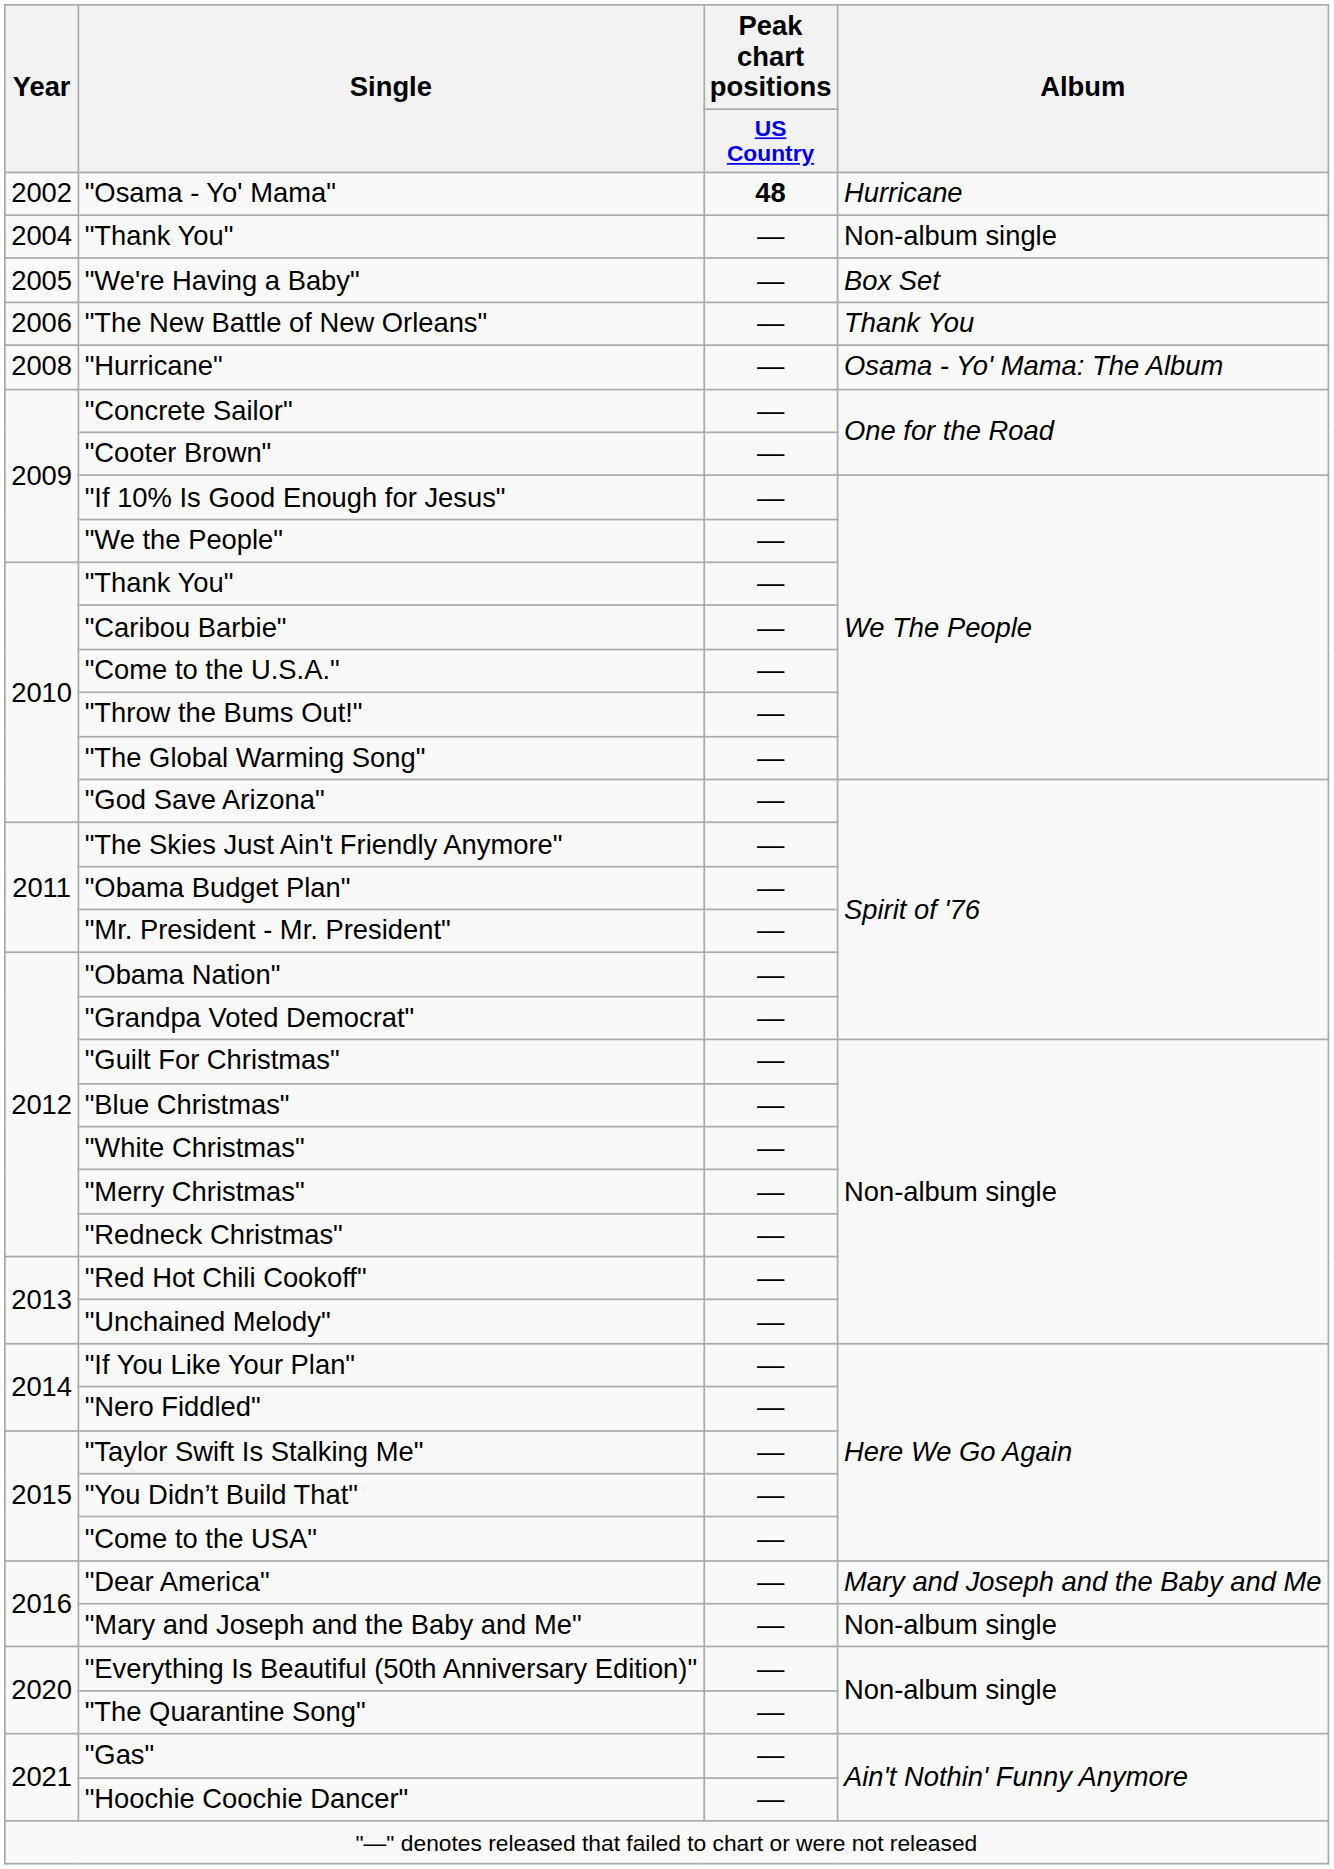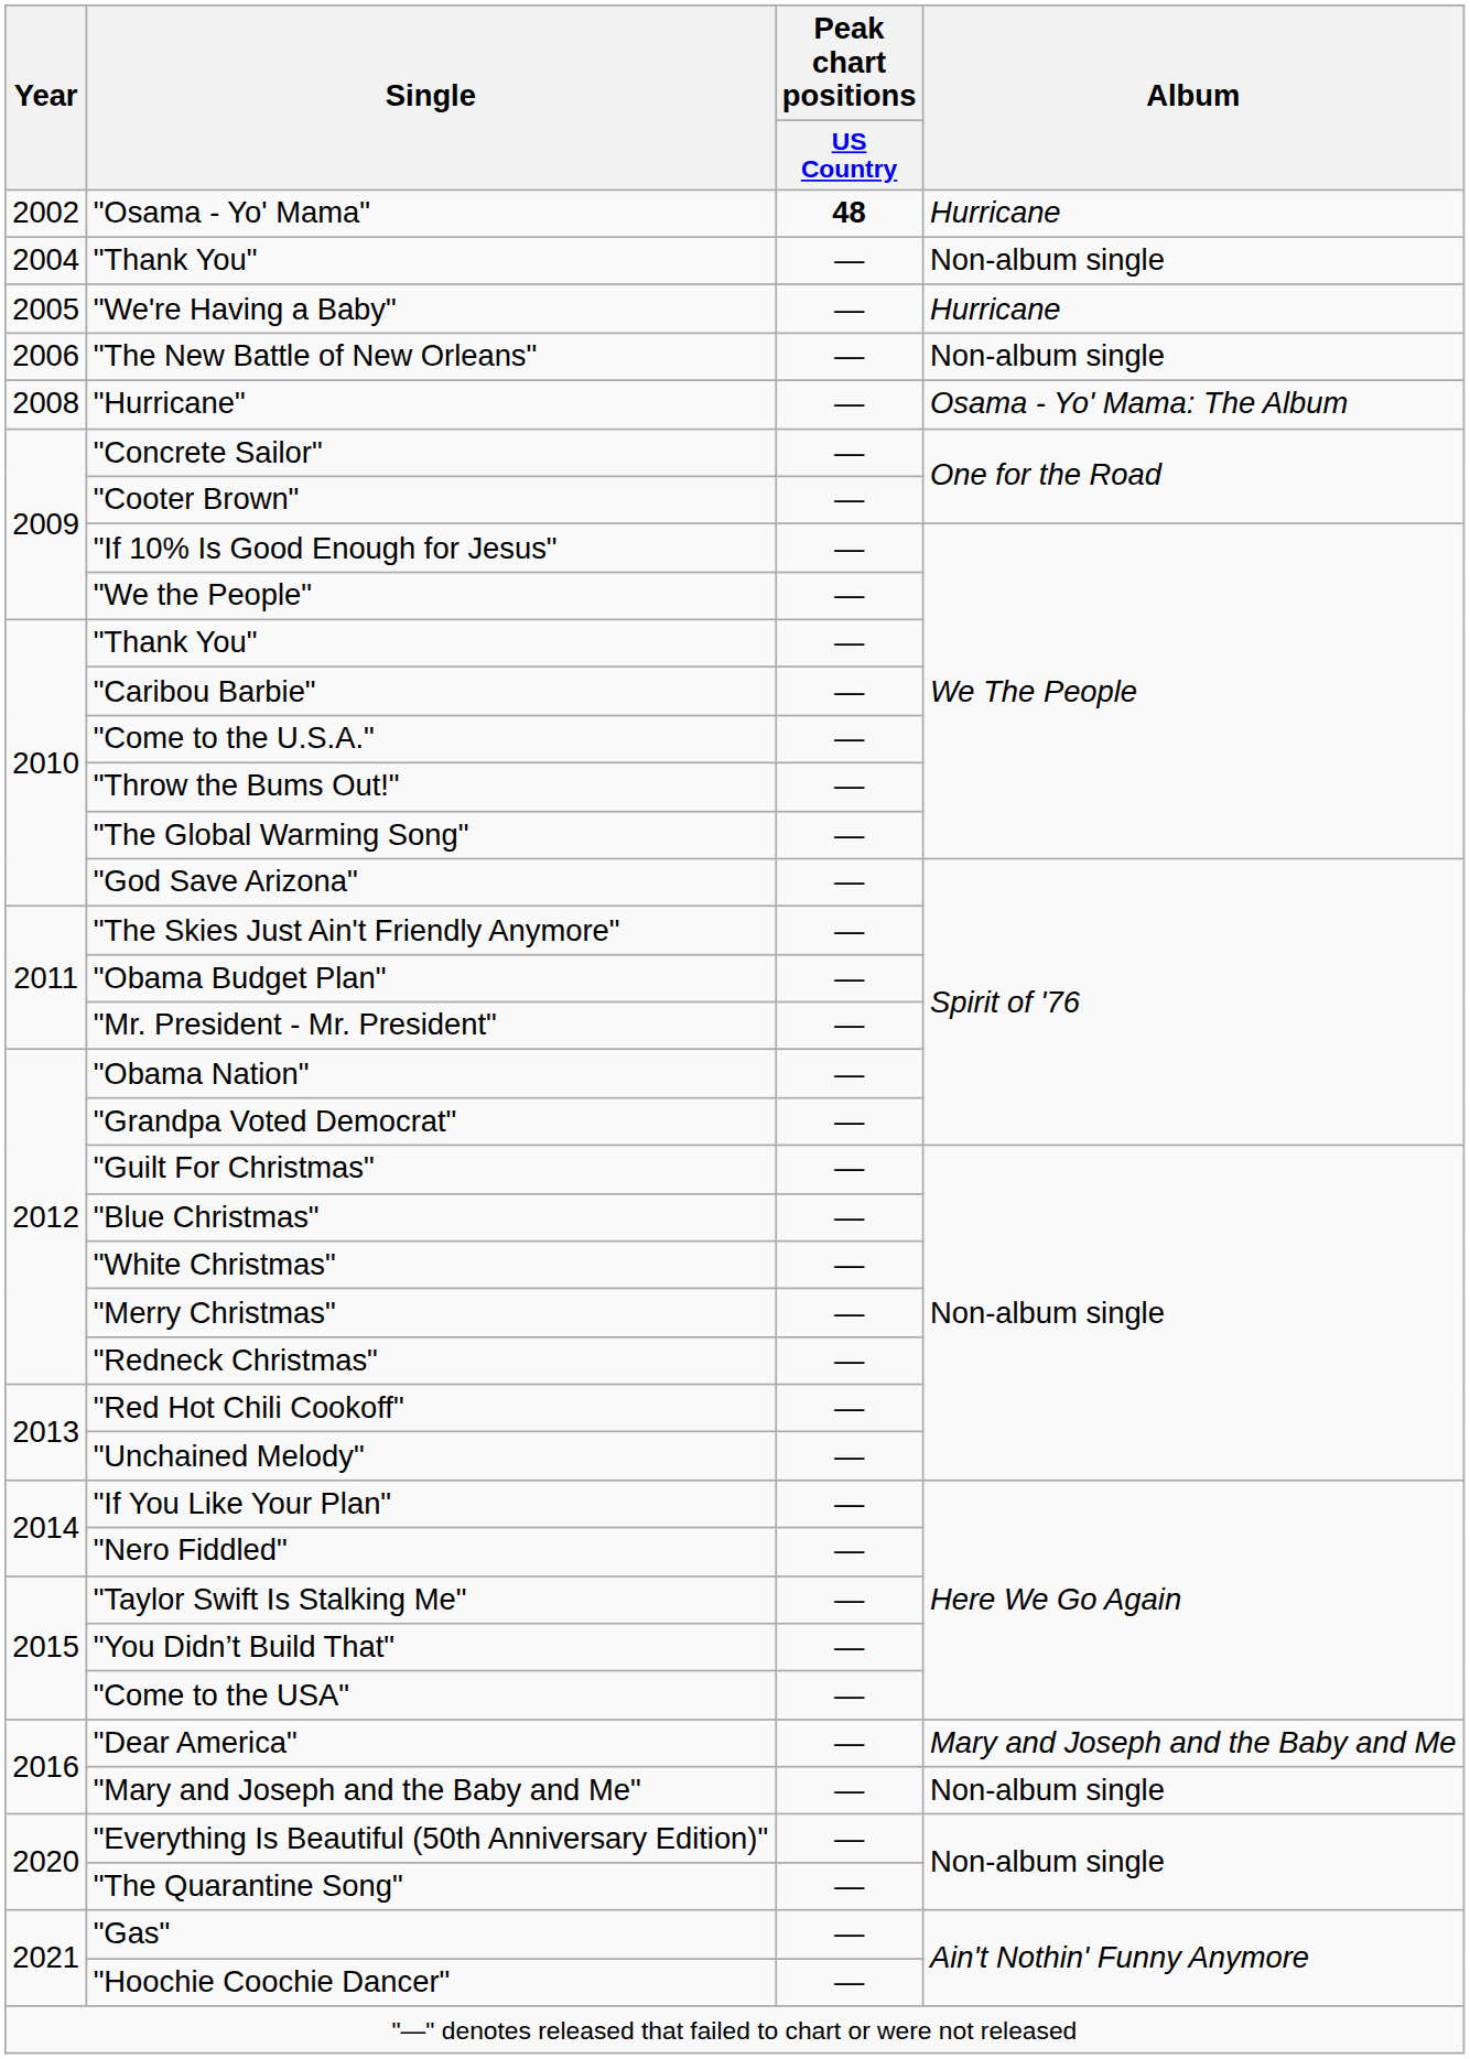 <table class="wikitable" style="text-align:center;">
 <tr>
 <th rowspan="2">Year</th>
 <th rowspan="2">Single</th>
 <th colspan="1">Peak chart positions</th>
 <th rowspan="2">Album</th>
 </tr>
 <tr style="font-size:smaller;">
 <th width="65"><a href='#'>US Country</a></th>
 </tr>
 <tr>
 <td>2002</td>
 <td align="left">"Osama - Yo' Mama"</td>
 <td><strong>48</strong></td>
 <td align="left"><em>Hurricane</em></td>
 </tr>
 <tr>
 <td rowspan="1">2004</td>
 <td align="left">"Thank You"</td>
 <td>—</td>
 <td align="left" rowspan="1">Non-album single</td>
 </tr>
 <tr>
 <td>2005</td>
 <td align="left">"We're Having a Baby"</td>
 <td>—</td>
-<td align="left"><em>Box Set</em></td>
+<td align="left"><em>Hurricane</em></td>
 </tr>
 <tr>
 <td>2006</td>
 <td align="left">"The New Battle of New Orleans"</td>
 <td>—</td>
-<td align="left"><em>Thank You</em></td>
+<td align="left">Non-album single</td>
 </tr>
 <tr>
 <td>2008</td>
 <td align="left">"Hurricane"</td>
 <td>—</td>
 <td align="left"><em>Osama - Yo' Mama: The Album</em></td>
 </tr>
 <tr>
 <td rowspan="4">2009</td>
 <td align="left">"Concrete Sailor"</td>
 <td>—</td>
 <td align="left" rowspan="2"><em>One for the Road</em></td>
 </tr>
 <tr>
 <td align="left">"Cooter Brown"</td>
 <td>—</td>
 </tr>
 <tr>
 <td align="left">"If 10% Is Good Enough for Jesus"</td>
 <td>—</td>
 <td align="left" rowspan="7"><em>We The People</em></td>
 </tr>
 <tr>
 <td align="left">"We the People"</td>
 <td>—</td>
 </tr>
 <tr>
 <td rowspan="6">2010</td>
 <td align="left">"Thank You"</td>
 <td>—</td>
 </tr>
 <tr>
 <td align="left">"Caribou Barbie"</td>
 <td>—</td>
 </tr>
 <tr>
 <td align="left">"Come to the U.S.A."</td>
 <td>—</td>
 </tr>
 <tr>
 <td align="left">"Throw the Bums Out!"</td>
 <td>—</td>
 </tr>
 <tr>
 <td align="left">"The Global Warming Song"</td>
 <td>—</td>
 </tr>
 <tr>
 <td align="left">"God Save Arizona"</td>
 <td>—</td>
 <td align="left" rowspan="6"><em>Spirit of '76</em></td>
 </tr>
 <tr>
 <td rowspan="3">2011</td>
 <td align="left">"The Skies Just Ain't Friendly Anymore"</td>
 <td>—</td>
 </tr>
 <tr>
 <td align="left">"Obama Budget Plan"</td>
 <td>—</td>
 </tr>
 <tr>
 <td align="left">"Mr. President - Mr. President"</td>
 <td>—</td>
 </tr>
 <tr>
 <td rowspan="7">2012</td>
 <td align="left">"Obama Nation"</td>
 <td>—</td>
 </tr>
 <tr>
 <td align="left">"Grandpa Voted Democrat"</td>
 <td>—</td>
 </tr>
 <tr>
 <td align="left">"Guilt For Christmas"</td>
 <td>—</td>
 <td align="left" rowspan="7">Non-album single</td>
 </tr>
 <tr>
 <td align="left">"Blue Christmas"</td>
 <td>—</td>
 </tr>
 <tr>
 <td align="left">"White Christmas"</td>
 <td>—</td>
 </tr>
 <tr>
 <td align="left">"Merry Christmas"</td>
 <td>—</td>
 </tr>
 <tr>
 <td align="left">"Redneck Christmas"</td>
 <td>—</td>
 </tr>
 <tr>
 <td rowspan="2">2013</td>
 <td align="left">"Red Hot Chili Cookoff"</td>
 <td>—</td>
 </tr>
 <tr>
 <td align="left">"Unchained Melody"</td>
 <td>—</td>
 </tr>
 <tr>
 <td rowspan="2">2014</td>
 <td align="left">"If You Like Your Plan"</td>
 <td>—</td>
 <td align="left" rowspan="5"><em>Here We Go Again</em></td>
 </tr>
 <tr>
 <td align="left">"Nero Fiddled"</td>
 <td>—</td>
 </tr>
 <tr>
 <td rowspan="3">2015</td>
 <td align="left">"Taylor Swift Is Stalking Me"</td>
 <td>—</td>
 </tr>
 <tr>
 <td align="left">"You Didn’t Build That"</td>
 <td>—</td>
 </tr>
 <tr>
 <td align="left">"Come to the USA"</td>
 <td>—</td>
 </tr>
 <tr>
 <td rowspan="2">2016</td>
 <td align="left">"Dear America"</td>
 <td>—</td>
 <td align="left" rowspan="1"><em>Mary and Joseph and the Baby and Me</em></td>
 </tr>
 <tr>
 <td align="left" rowspan="1">"Mary and Joseph and the Baby and Me"</td>
 <td>—</td>
 <td align="left" rowspan="1">Non-album single</td>
 </tr>
 <tr>
 <td rowspan="2">2020</td>
 <td align="left">"Everything Is Beautiful (50th Anniversary Edition)"</td>
 <td>—</td>
 <td align="left" rowspan="2">Non-album single</td>
 </tr>
 <tr>
 <td align="left">"The Quarantine Song"</td>
 <td>—</td>
 </tr>
 <tr>
 <td rowspan="2">2021</td>
 <td align="left">"Gas"</td>
 <td>—</td>
 <td align="left" rowspan="2"><em>Ain't Nothin' Funny Anymore</em></td>
 </tr>
 <tr>
 <td align="left">"Hoochie Coochie Dancer"</td>
 <td>—</td>
 </tr>
 <tr>
 <td align="center" colspan="6"><small>"—" denotes released that failed to chart or were not released</small></td>
 </tr>
 </table>
